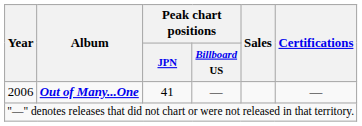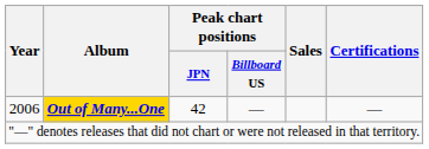 <table class="wikitable" style="font-size: 9pt">
 <tr>
 <th rowspan="2">Year</th>
 <th rowspan="2">Album</th>
 <th colspan="2">Peak chart positions</th>
 <th rowspan="2">Sales</th>
 <th rowspan="2"><a href='#'>Certifications</a></th>
 </tr>
 <tr>
 <th width="40"><small><a href='#'>JPN</a></small></th>
 <th width="40"><small><em><a href='#'>Billboard</a></em> US</small></th>
 </tr>
 <tr>
 <td>2006</td>
-<td align="left"><strong><em><a href='#'>Out of Many...One</a></em></strong><br></td>
-<td style="text-align:center;">41<br></td>
+<td align="left" style="background: gold;"><strong><em><a href='#'>Out of Many...One</a></em></strong><br></td>
+<td style="text-align:center;">42<br></td>
 <td style="text-align:center;">—</td>
 <td align=left></td>
 <td style="text-align:center;">—</td>
 </tr>
 <tr>
 <td colspan="6" style="text-align:center; font-size:8pt;">"—" denotes releases that did not chart or were not released in that territory.</td>
 </tr>
 </table>
